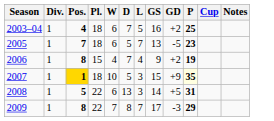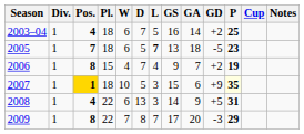 <table class="wikitable">
 <tr style="background:#efefef;">
 <th>Season</th>
 <th>Div.</th>
 <th>Pos.</th>
 <th>Pl.</th>
 <th>W</th>
 <th>D</th>
 <th>L</th>
 <th>GS</th>
+<th>GA</th>
 <th>GD</th>
 <th>P</th>
 <th><a href='#'>Cup</a></th>
 <th>Notes</th>
 </tr>
 <tr>
 <td><a href='#'>2003–04</a></td>
 <td>1</td>
 <td align=right><strong>4</strong></td>
 <td align=right>18</td>
 <td align=right>6</td>
 <td align=right>7</td>
 <td align=right>5</td>
 <td align=right>16</td>
+<td align=right>14</td>
 <td align=right>+2</td>
 <td align=right><strong>25</strong></td>
 <td></td>
 <td></td>
 </tr>
 <tr>
 <td><a href='#'>2005</a></td>
 <td>1</td>
 <td align=right><strong>7</strong></td>
 <td align=right>18</td>
 <td align=right>6</td>
 <td align=right>5</td>
-<td align=right>7</td>
+<td align=right><strong>7</strong></td>
 <td align=right>13</td>
+<td align=right>18</td>
 <td align=right>-5</td>
 <td align=right><strong>23</strong></td>
 <td></td>
 <td></td>
 </tr>
 <tr>
 <td><a href='#'>2006</a></td>
 <td>1</td>
 <td align=right><strong>8</strong></td>
 <td align=right>15</td>
 <td align=right>4</td>
 <td align=right>7</td>
 <td align=right>4</td>
 <td align=right>9</td>
+<td align=right>7</td>
 <td align=right>+2</td>
 <td align=right><strong>19</strong></td>
 <td></td>
 <td></td>
 </tr>
 <tr>
 <td><a href='#'>2007</a></td>
 <td>1</td>
 <td align=right bgcolor=gold><strong>1</strong></td>
 <td align=right>18</td>
 <td align=right>10</td>
 <td align=right>5</td>
 <td align=right>3</td>
 <td align=right>15</td>
+<td align=right>6</td>
 <td align=right>+9</td>
 <td align=right style="background: lightyellow;"><strong>35</strong></td>
 <td></td>
 <td></td>
 </tr>
 <tr>
 <td><a href='#'>2008</a></td>
 <td>1</td>
-<td align=right><strong>5</strong></td>
+<td align=right><strong>4</strong></td>
 <td align=right>22</td>
 <td align=right>6</td>
 <td align=right>13</td>
 <td align=right>3</td>
 <td align=right>14</td>
+<td align=right>9</td>
 <td align=right>+5</td>
 <td align=right><strong>31</strong></td>
 <td></td>
 <td></td>
 </tr>
 <tr>
 <td><a href='#'>2009</a></td>
 <td>1</td>
 <td align=right><strong>8</strong></td>
 <td align=right>22</td>
 <td align=right>7</td>
 <td align=right>8</td>
 <td align=right>7</td>
 <td align=right>17</td>
+<td align=right>20</td>
 <td align=right>-3</td>
 <td align=right><strong>29</strong></td>
 <td></td>
 <td></td>
 </tr>
 </table>
